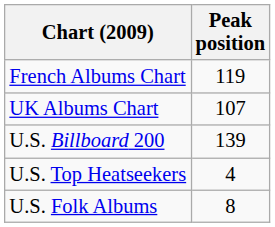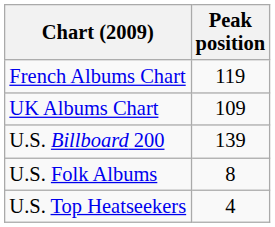 <table class="wikitable sortable">
 <tr>
 <th>Chart (2009)</th>
 <th>Peak<br>position</th>
 </tr>
 <tr>
 <td><a href='#'>French Albums Chart</a></td>
 <td style="text-align:center;">119</td>
 </tr>
 <tr>
 <td><a href='#'>UK Albums Chart</a></td>
-<td style="text-align:center;">107</td>
+<td style="text-align:center;">109</td>
 </tr>
 <tr>
 <td>U.S. <a href='#'><em>Billboard</em> 200</a></td>
 <td style="text-align:center;">139</td>
 </tr>
 <tr>
+<td>U.S. <a href='#'>Folk Albums</a></td>
+<td style="text-align:center;">8</td>
+</tr>
+<tr>
 <td>U.S. <a href='#'>Top Heatseekers</a></td>
 <td style="text-align:center;">4</td>
 </tr>
-<tr>
-<td>U.S. <a href='#'>Folk Albums</a></td>
-<td style="text-align:center;">8</td>
-</tr>
 </table>
